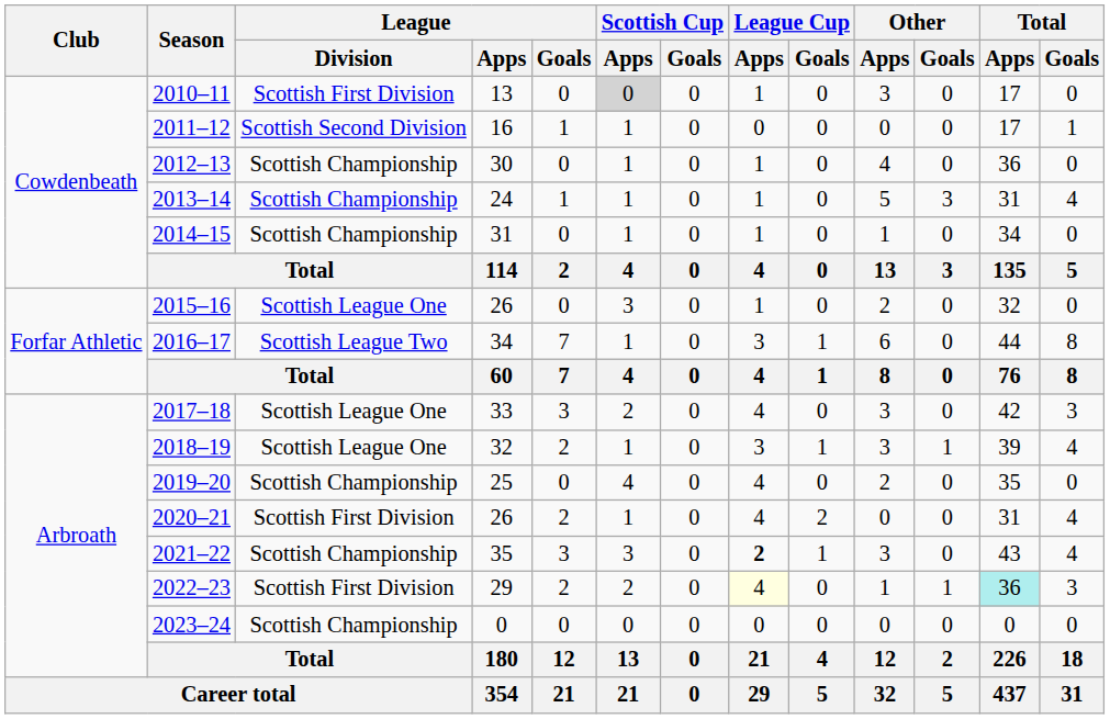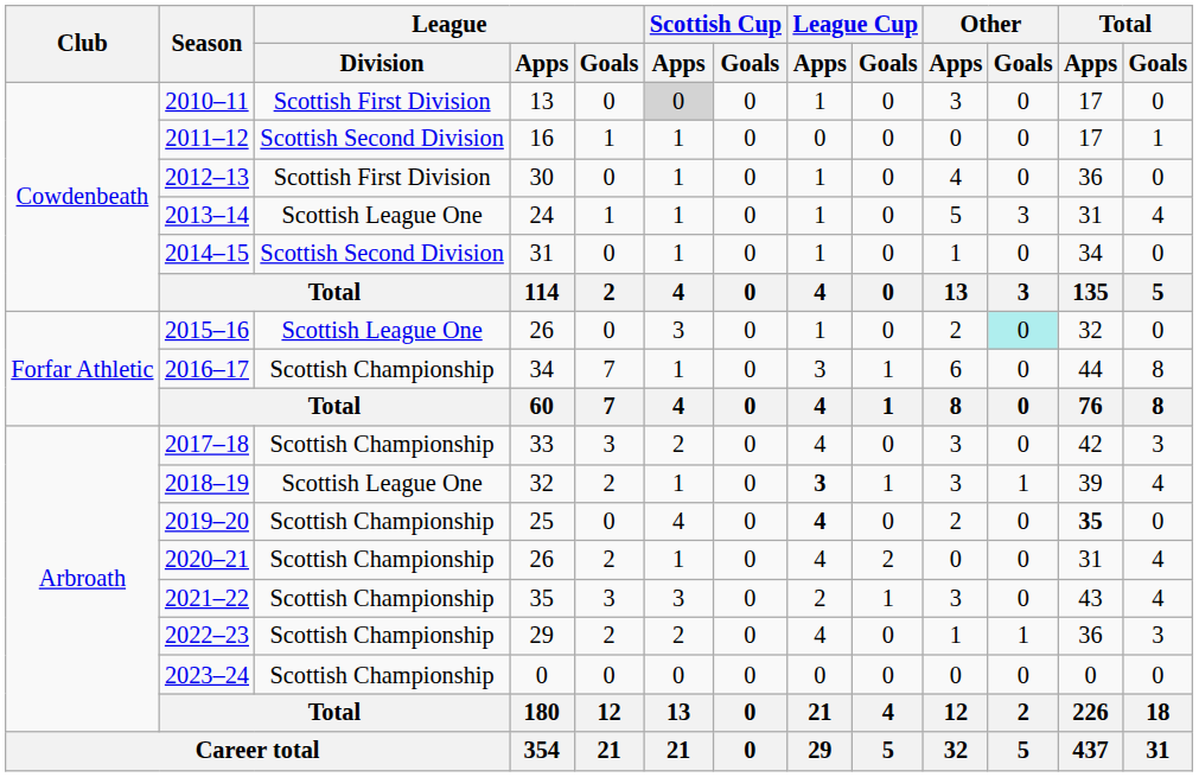 <table class="wikitable" style="text-align: center">
 <tr>
 <th rowspan="2">Club</th>
 <th rowspan="2">Season</th>
 <th colspan="3">League</th>
 <th colspan="2"><a href='#'>Scottish Cup</a></th>
 <th colspan="2"><a href='#'>League Cup</a></th>
 <th colspan="2">Other</th>
 <th colspan="2">Total</th>
 </tr>
 <tr>
 <th>Division</th>
 <th>Apps</th>
 <th>Goals</th>
 <th>Apps</th>
 <th>Goals</th>
 <th>Apps</th>
 <th>Goals</th>
 <th>Apps</th>
 <th>Goals</th>
 <th>Apps</th>
 <th>Goals</th>
 </tr>
 <tr>
 <td rowspan=6><a href='#'>Cowdenbeath</a></td>
 <td><a href='#'>2010–11</a></td>
 <td><a href='#'>Scottish First Division</a></td>
 <td>13</td>
 <td>0</td>
 <td style="background: lightgrey;">0</td>
 <td>0</td>
 <td>1</td>
 <td>0</td>
 <td>3</td>
 <td>0</td>
 <td>17</td>
 <td>0</td>
 </tr>
 <tr>
 <td><a href='#'>2011–12</a></td>
 <td><a href='#'>Scottish Second Division</a></td>
 <td>16</td>
 <td>1</td>
 <td>1</td>
 <td>0</td>
 <td>0</td>
 <td>0</td>
 <td>0</td>
 <td>0</td>
 <td>17</td>
 <td>1</td>
 </tr>
 <tr>
 <td><a href='#'>2012–13</a></td>
-<td>Scottish Championship</td>
+<td>Scottish First Division</td>
 <td>30</td>
 <td>0</td>
 <td>1</td>
 <td>0</td>
 <td>1</td>
 <td>0</td>
 <td>4</td>
 <td>0</td>
 <td>36</td>
 <td>0</td>
 </tr>
 <tr>
 <td><a href='#'>2013–14</a></td>
-<td><a href='#'>Scottish Championship</a></td>
+<td>Scottish League One</td>
 <td>24</td>
 <td>1</td>
 <td>1</td>
 <td>0</td>
 <td>1</td>
 <td>0</td>
 <td>5</td>
 <td>3</td>
 <td>31</td>
 <td>4</td>
 </tr>
 <tr>
 <td><a href='#'>2014–15</a></td>
-<td>Scottish Championship</td>
+<td><a href='#'>Scottish Second Division</a></td>
 <td>31</td>
 <td>0</td>
 <td>1</td>
 <td>0</td>
 <td>1</td>
 <td>0</td>
 <td>1</td>
 <td>0</td>
 <td>34</td>
 <td>0</td>
 </tr>
 <tr>
 <th colspan=2>Total</th>
 <th>114</th>
 <th>2</th>
 <th>4</th>
 <th>0</th>
 <th>4</th>
 <th>0</th>
 <th>13</th>
 <th>3</th>
 <th>135</th>
 <th>5</th>
 </tr>
 <tr>
 <td rowspan=3><a href='#'>Forfar Athletic</a></td>
 <td><a href='#'>2015–16</a></td>
 <td><a href='#'>Scottish League One</a></td>
 <td>26</td>
 <td>0</td>
 <td>3</td>
 <td>0</td>
 <td>1</td>
 <td>0</td>
 <td>2</td>
-<td>0</td>
+<td style="background: paleturquoise;">0</td>
 <td>32</td>
 <td>0</td>
 </tr>
 <tr>
 <td><a href='#'>2016–17</a></td>
-<td><a href='#'>Scottish League Two</a></td>
+<td>Scottish Championship</td>
 <td>34</td>
 <td>7</td>
 <td>1</td>
 <td>0</td>
 <td>3</td>
 <td>1</td>
 <td>6</td>
 <td>0</td>
 <td>44</td>
 <td>8</td>
 </tr>
 <tr>
 <th colspan=2>Total</th>
 <th>60</th>
 <th>7</th>
 <th>4</th>
 <th>0</th>
 <th>4</th>
 <th>1</th>
 <th>8</th>
 <th>0</th>
 <th>76</th>
 <th>8</th>
 </tr>
 <tr>
 <td rowspan="8"><a href='#'>Arbroath</a></td>
 <td><a href='#'>2017–18</a></td>
-<td>Scottish League One</td>
+<td>Scottish Championship</td>
 <td>33</td>
 <td>3</td>
 <td>2</td>
 <td>0</td>
 <td>4</td>
 <td>0</td>
 <td>3</td>
 <td>0</td>
 <td>42</td>
 <td>3</td>
 </tr>
 <tr>
 <td><a href='#'>2018–19</a></td>
 <td>Scottish League One</td>
 <td>32</td>
 <td>2</td>
 <td>1</td>
 <td>0</td>
-<td>3</td>
+<td><strong>3</strong></td>
 <td>1</td>
 <td>3</td>
 <td>1</td>
 <td>39</td>
 <td>4</td>
 </tr>
 <tr>
 <td><a href='#'>2019–20</a></td>
 <td>Scottish Championship</td>
 <td>25</td>
 <td>0</td>
 <td>4</td>
 <td>0</td>
-<td>4</td>
+<td><strong>4</strong></td>
 <td>0</td>
 <td>2</td>
 <td>0</td>
-<td>35</td>
+<td><strong>35</strong></td>
 <td>0</td>
 </tr>
 <tr>
 <td><a href='#'>2020–21</a></td>
-<td>Scottish First Division</td>
+<td>Scottish Championship</td>
 <td>26</td>
 <td>2</td>
 <td>1</td>
 <td>0</td>
 <td>4</td>
 <td>2</td>
 <td>0</td>
 <td>0</td>
 <td>31</td>
 <td>4</td>
 </tr>
 <tr>
 <td><a href='#'>2021–22</a></td>
 <td>Scottish Championship</td>
 <td>35</td>
 <td>3</td>
 <td>3</td>
 <td>0</td>
-<td><strong>2</strong></td>
+<td>2</td>
 <td>1</td>
 <td>3</td>
 <td>0</td>
 <td>43</td>
 <td>4</td>
 </tr>
 <tr>
 <td><a href='#'>2022–23</a></td>
-<td>Scottish First Division</td>
+<td>Scottish Championship</td>
 <td>29</td>
 <td>2</td>
 <td>2</td>
 <td>0</td>
-<td style="background: lightyellow;">4</td>
+<td>4</td>
 <td>0</td>
 <td>1</td>
 <td>1</td>
-<td style="background: paleturquoise;">36</td>
+<td>36</td>
 <td>3</td>
 </tr>
 <tr>
 <td><a href='#'>2023–24</a></td>
 <td>Scottish Championship</td>
 <td>0</td>
 <td>0</td>
 <td>0</td>
 <td>0</td>
 <td>0</td>
 <td>0</td>
 <td>0</td>
 <td>0</td>
 <td>0</td>
 <td>0</td>
 </tr>
 <tr>
 <th colspan="2">Total</th>
 <th>180</th>
 <th>12</th>
 <th>13</th>
 <th>0</th>
 <th>21</th>
 <th>4</th>
 <th>12</th>
 <th>2</th>
 <th>226</th>
 <th>18</th>
 </tr>
 <tr>
 <th colspan="3">Career total</th>
 <th>354</th>
 <th>21</th>
 <th>21</th>
 <th>0</th>
 <th>29</th>
 <th>5</th>
 <th>32</th>
 <th>5</th>
 <th>437</th>
 <th>31</th>
 </tr>
 </table>
